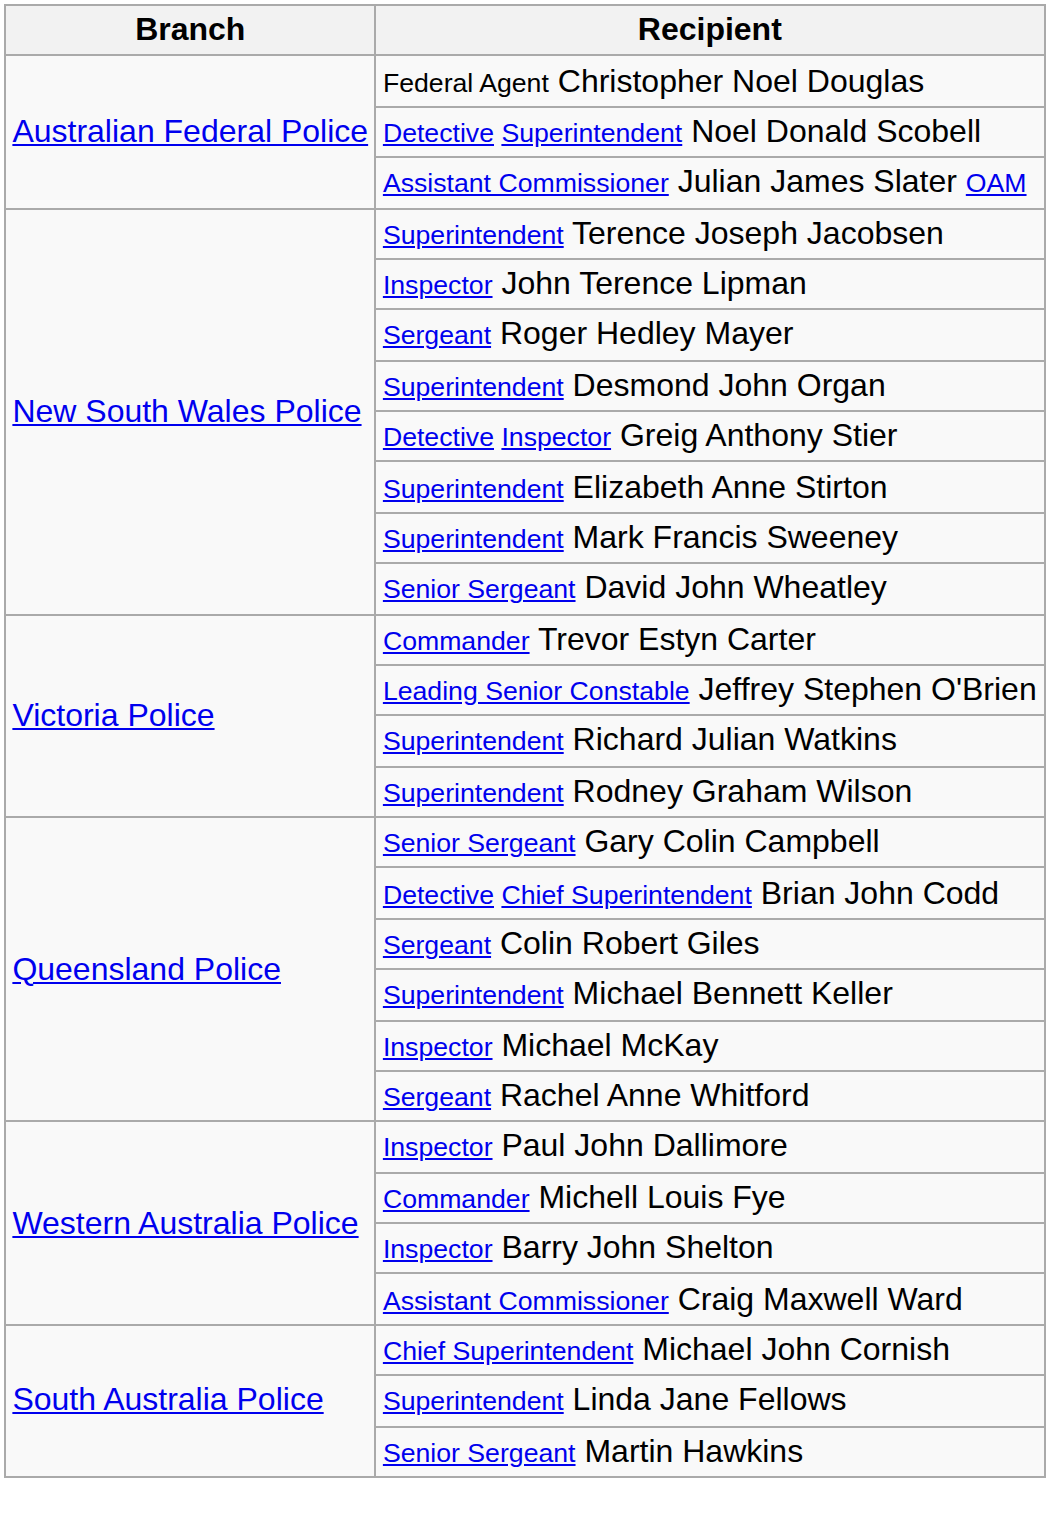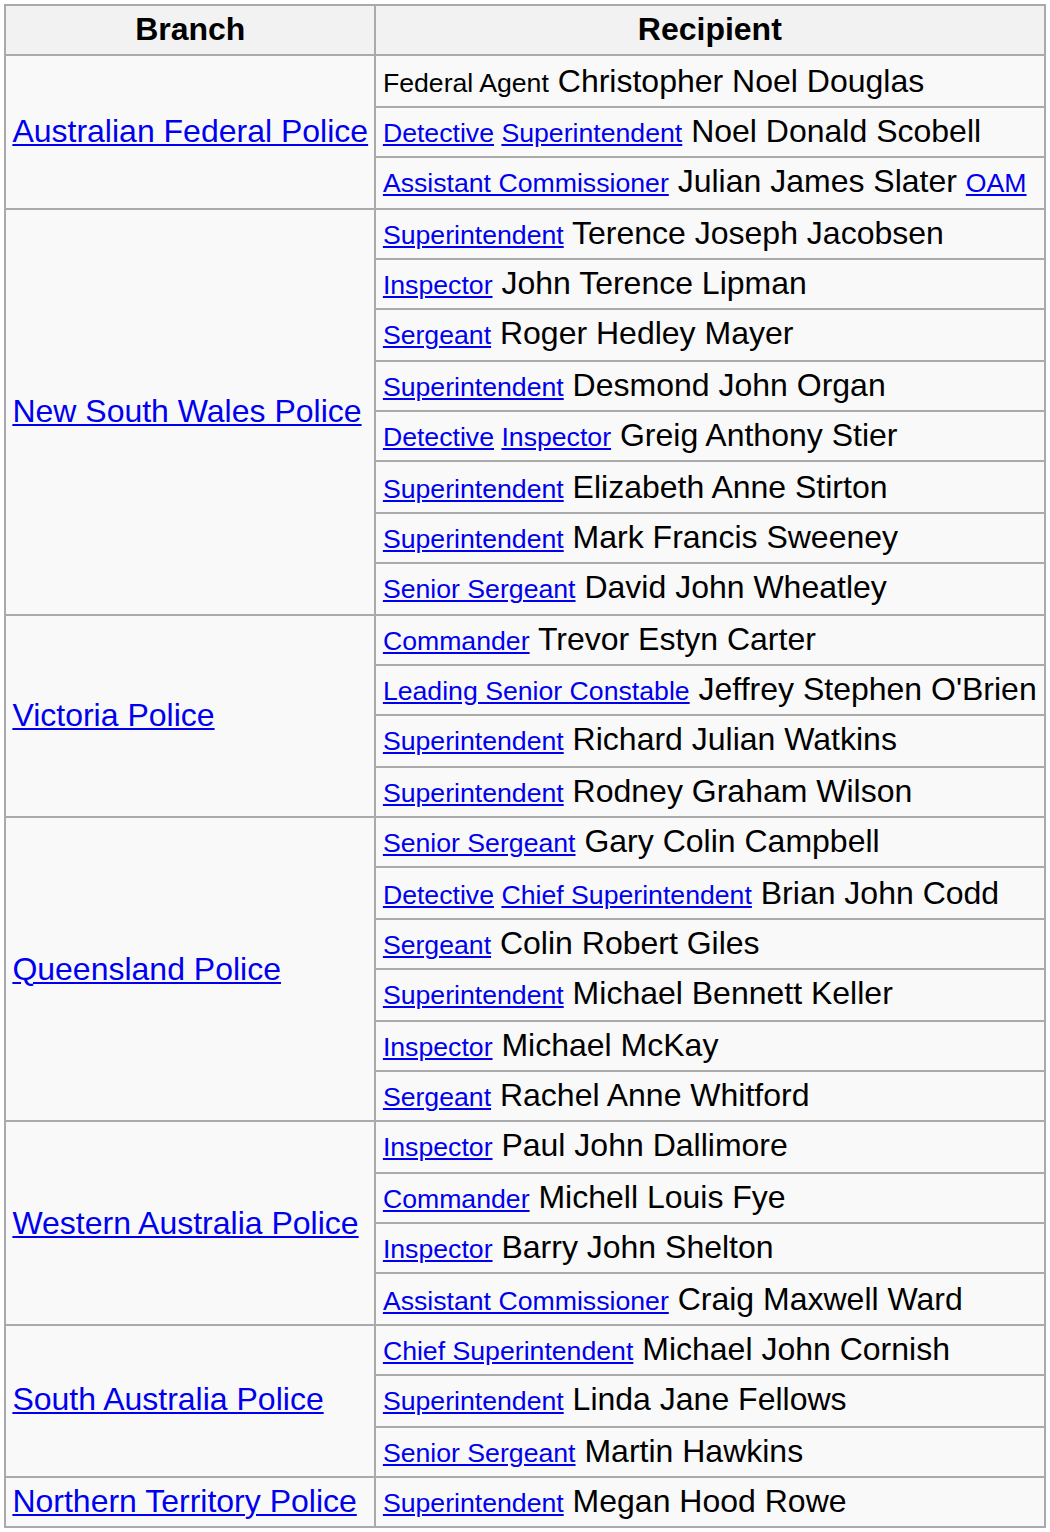 <table class=wikitable>
 <tr>
 <th>Branch</th>
 <th>Recipient</th>
 </tr>
 <tr>
 <td rowspan="3"><a href='#'>Australian Federal Police</a></td>
 <td><small>Federal Agent</small> Christopher Noel Douglas</td>
 </tr>
 <tr>
 <td><small><a href='#'>Detective</a> <a href='#'>Superintendent</a></small> Noel Donald Scobell</td>
 </tr>
 <tr>
 <td><small><a href='#'>Assistant Commissioner</a></small> Julian James Slater <small><a href='#'>OAM</a></small></td>
 </tr>
 <tr>
 <td rowspan="8"><a href='#'>New South Wales Police</a></td>
 <td><small><a href='#'>Superintendent</a></small> Terence Joseph Jacobsen</td>
 </tr>
 <tr>
 <td><small><a href='#'>Inspector</a></small> John Terence Lipman</td>
 </tr>
 <tr>
 <td><small><a href='#'>Sergeant</a></small> Roger Hedley Mayer</td>
 </tr>
 <tr>
 <td><small><a href='#'>Superintendent</a></small> Desmond John Organ</td>
 </tr>
 <tr>
 <td><small><a href='#'>Detective</a> <a href='#'>Inspector</a></small> Greig Anthony Stier</td>
 </tr>
 <tr>
 <td><small><a href='#'>Superintendent</a></small> Elizabeth Anne Stirton</td>
 </tr>
 <tr>
 <td><small><a href='#'>Superintendent</a></small> Mark Francis Sweeney</td>
 </tr>
 <tr>
 <td><small><a href='#'>Senior Sergeant</a></small> David John Wheatley</td>
 </tr>
 <tr>
 <td rowspan="4"><a href='#'>Victoria Police</a></td>
 <td><small><a href='#'>Commander</a></small> Trevor Estyn Carter</td>
 </tr>
 <tr>
 <td><small><a href='#'>Leading Senior Constable</a></small> Jeffrey Stephen O'Brien</td>
 </tr>
 <tr>
 <td><small><a href='#'>Superintendent</a></small> Richard Julian Watkins</td>
 </tr>
 <tr>
 <td><small><a href='#'>Superintendent</a></small> Rodney Graham Wilson</td>
 </tr>
 <tr>
 <td rowspan="6"><a href='#'>Queensland Police</a></td>
 <td><small><a href='#'>Senior Sergeant</a></small> Gary Colin Campbell</td>
 </tr>
 <tr>
 <td><small><a href='#'>Detective</a> <a href='#'>Chief Superintendent</a></small> Brian John Codd</td>
 </tr>
 <tr>
 <td><small><a href='#'>Sergeant</a></small> Colin Robert Giles</td>
 </tr>
 <tr>
 <td><small><a href='#'>Superintendent</a></small> Michael Bennett Keller</td>
 </tr>
 <tr>
 <td><small><a href='#'>Inspector</a></small> Michael McKay</td>
 </tr>
 <tr>
 <td><small><a href='#'>Sergeant</a></small> Rachel Anne Whitford</td>
 </tr>
 <tr>
 <td rowspan="4"><a href='#'>Western Australia Police</a></td>
 <td><small><a href='#'>Inspector</a></small> Paul John Dallimore</td>
 </tr>
 <tr>
 <td><small><a href='#'>Commander</a></small> Michell Louis Fye</td>
 </tr>
 <tr>
 <td><small><a href='#'>Inspector</a></small> Barry John Shelton</td>
 </tr>
 <tr>
 <td><small><a href='#'>Assistant Commissioner</a></small> Craig Maxwell Ward</td>
 </tr>
 <tr>
 <td rowspan="3"><a href='#'>South Australia Police</a></td>
 <td><small><a href='#'>Chief Superintendent</a></small> Michael John Cornish</td>
 </tr>
 <tr>
 <td><small><a href='#'>Superintendent</a></small> Linda Jane Fellows</td>
 </tr>
 <tr>
 <td><small><a href='#'>Senior Sergeant</a></small> Martin Hawkins</td>
 </tr>
+<tr>
+<td><a href='#'>Northern Territory Police</a></td>
+<td><small><a href='#'>Superintendent</a></small> Megan Hood Rowe</td>
+</tr>
 </table>
